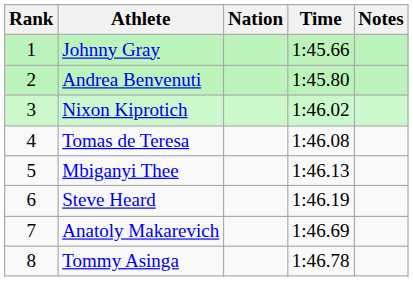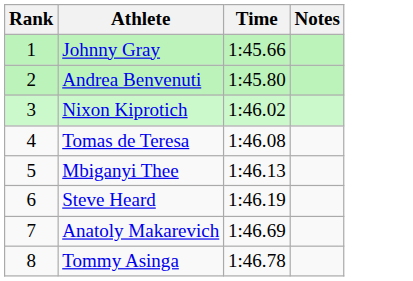 <table class="wikitable sortable" style="text-align:center">
 <tr>
 <th>Rank</th>
 <th>Athlete</th>
-<th>Nation</th>
 <th>Time</th>
 <th>Notes</th>
 </tr>
 <tr style="background:#bbf3bb;">
 <td>1</td>
 <td align=left><a href='#'>Johnny Gray</a></td>
-<td align=left></td>
 <td>1:45.66</td>
 <td></td>
 </tr>
 <tr style="background:#bbf3bb;">
 <td>2</td>
 <td align=left><a href='#'>Andrea Benvenuti</a></td>
-<td align=left></td>
 <td>1:45.80</td>
 <td></td>
 </tr>
 <tr style="background:#ccf9cc;">
 <td>3</td>
 <td align=left><a href='#'>Nixon Kiprotich</a></td>
-<td align=left></td>
 <td>1:46.02</td>
 <td></td>
 </tr>
 <tr>
 <td>4</td>
 <td align=left><a href='#'>Tomas de Teresa</a></td>
-<td align=left></td>
 <td>1:46.08</td>
 <td></td>
 </tr>
 <tr>
 <td>5</td>
 <td align=left><a href='#'>Mbiganyi Thee</a></td>
-<td align=left></td>
 <td>1:46.13</td>
 <td></td>
 </tr>
 <tr>
 <td>6</td>
 <td align=left><a href='#'>Steve Heard</a></td>
-<td align=left></td>
 <td>1:46.19</td>
 <td></td>
 </tr>
 <tr>
 <td>7</td>
 <td align=left><a href='#'>Anatoly Makarevich</a></td>
-<td align=left></td>
 <td>1:46.69</td>
 <td></td>
 </tr>
 <tr>
 <td>8</td>
 <td align=left><a href='#'>Tommy Asinga</a></td>
-<td align=left></td>
 <td>1:46.78</td>
 <td></td>
 </tr>
 </table>
